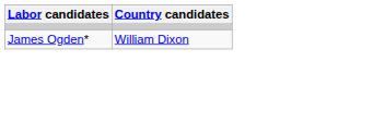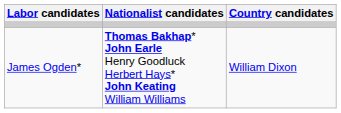 <table class="wikitable">
 <tr>
 <th><a href='#'>Labor</a> candidates</th>
+<th><a href='#'>Nationalist</a> candidates</th>
 <th><a href='#'>Country</a> candidates</th>
 </tr>
 <tr bgcolor="#cccccc">
 <td></td>
 <td></td>
+<td></td>
 </tr>
 <tr>
 <td><a href='#'>James Ogden</a>*</td>
+<td><strong><a href='#'>Thomas Bakhap</a></strong>*<br><strong><a href='#'>John Earle</a></strong><br>Henry Goodluck<br><a href='#'>Herbert Hays</a>*<br><strong><a href='#'>John Keating</a></strong><br><a href='#'>William Williams</a></td>
 <td><a href='#'>William Dixon</a></td>
 </tr>
 </table>
